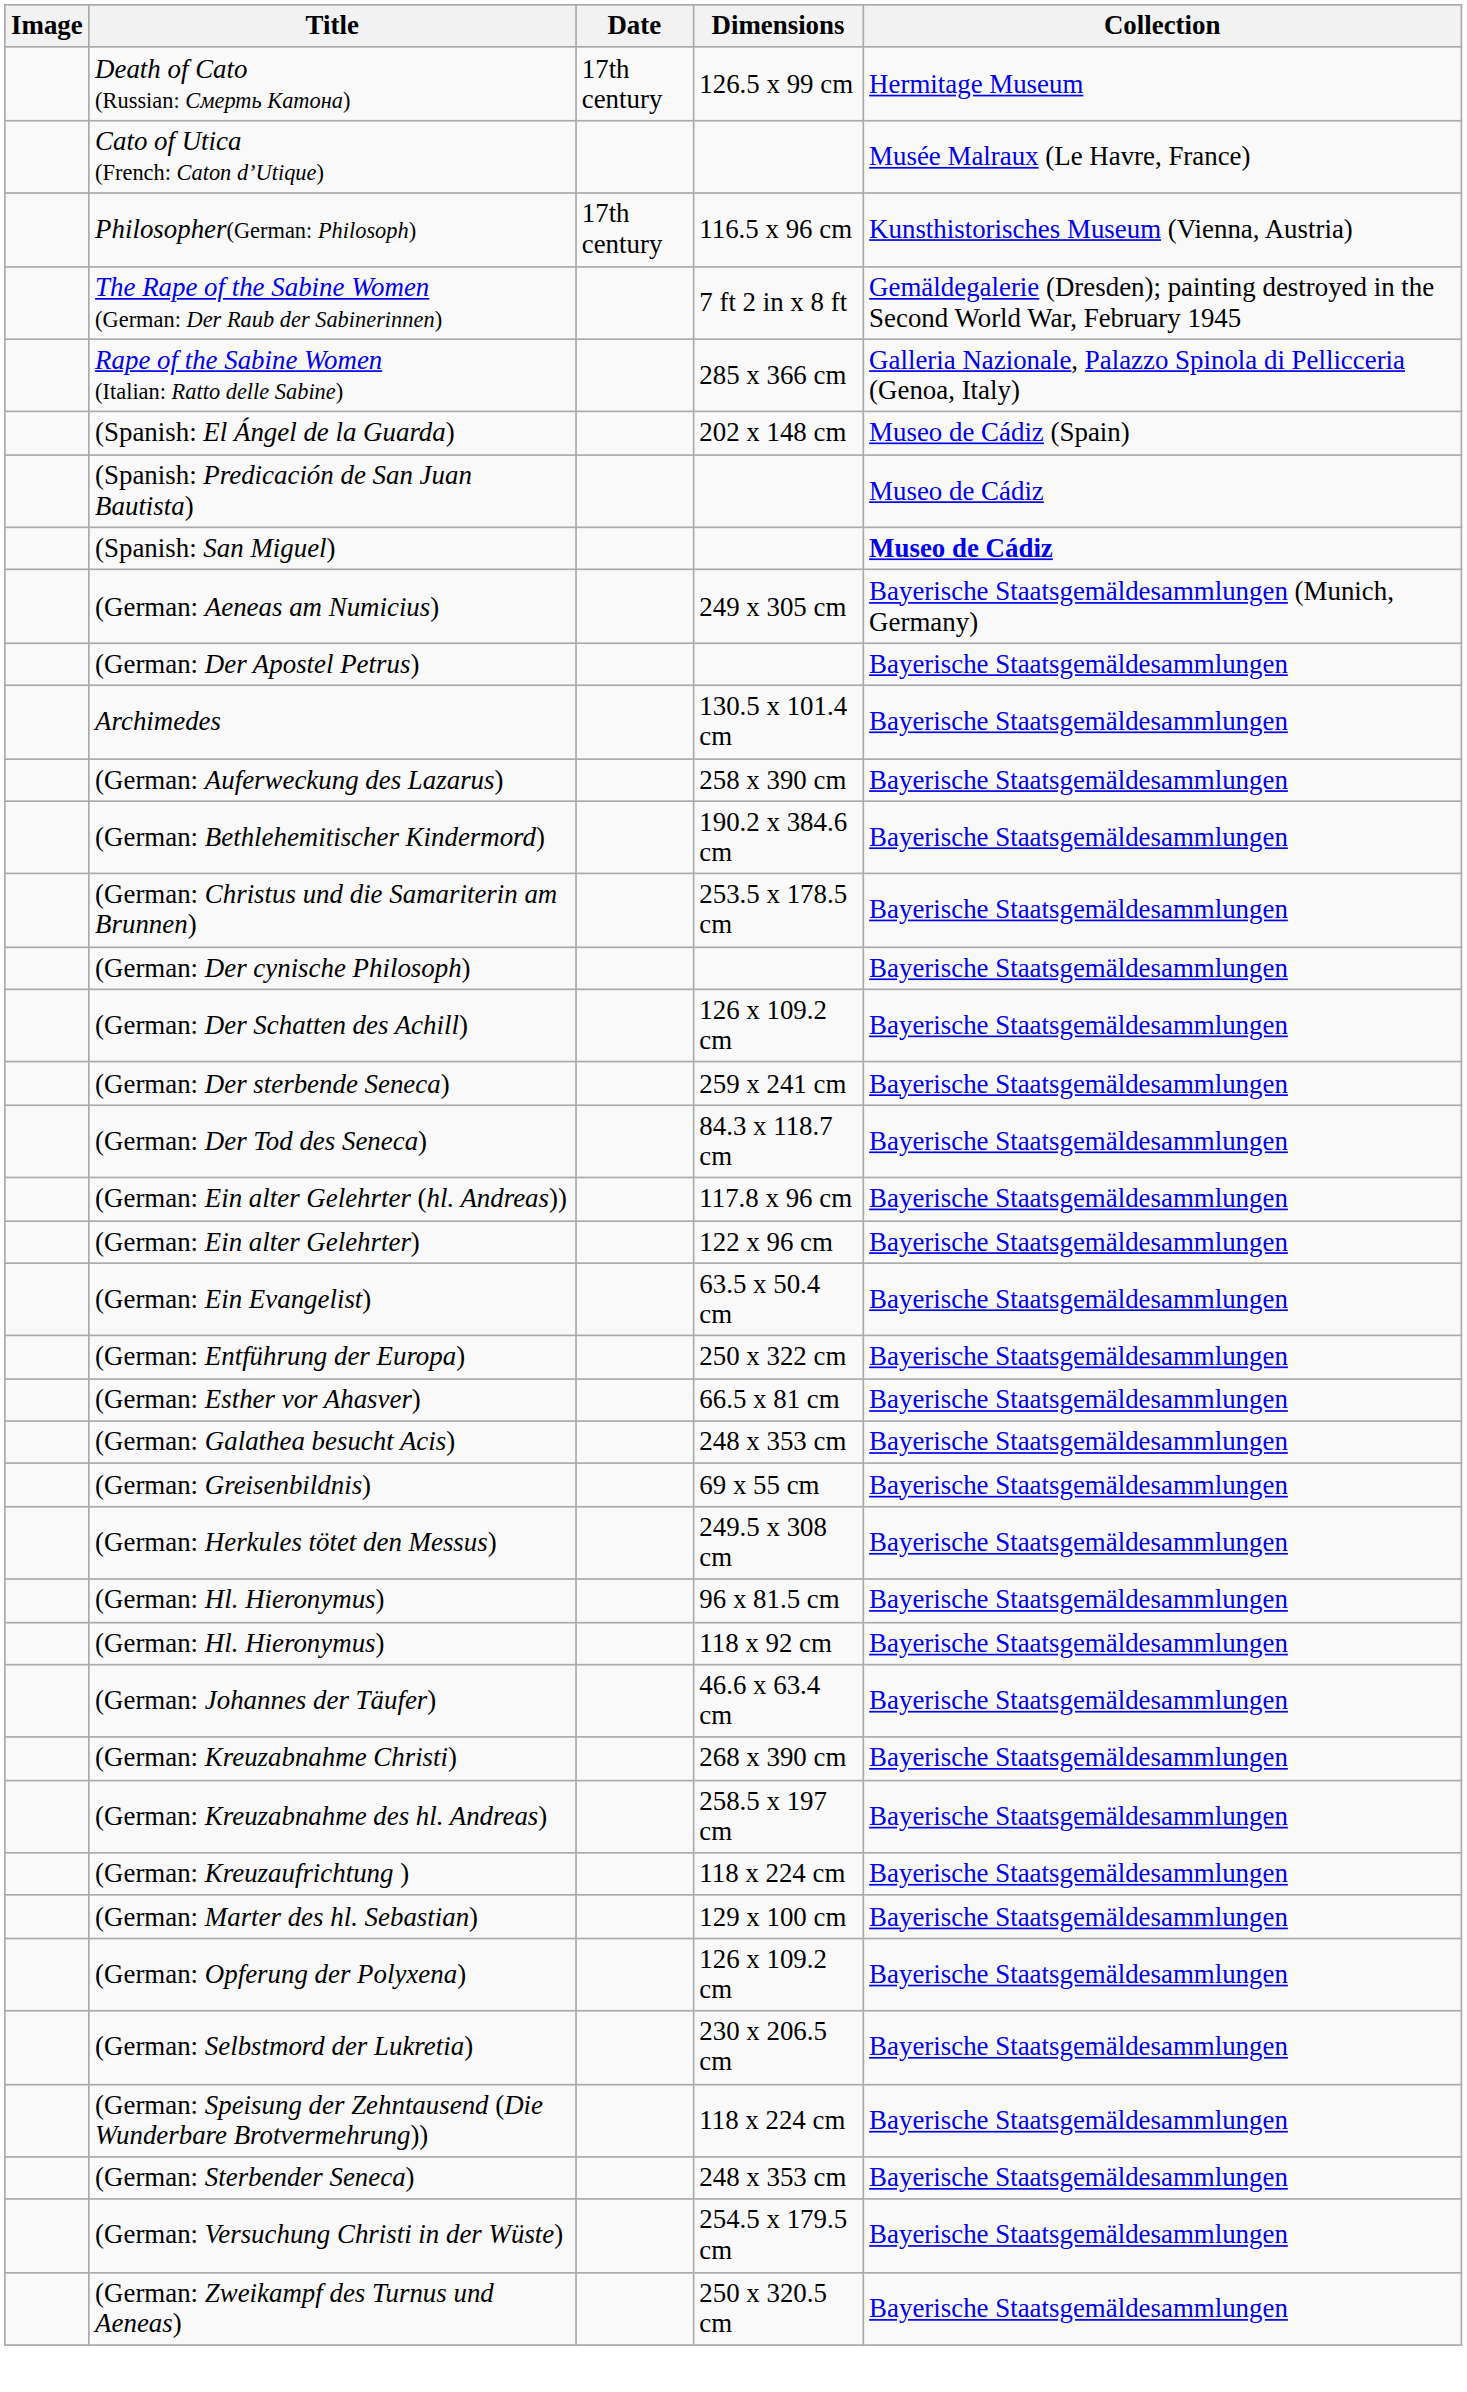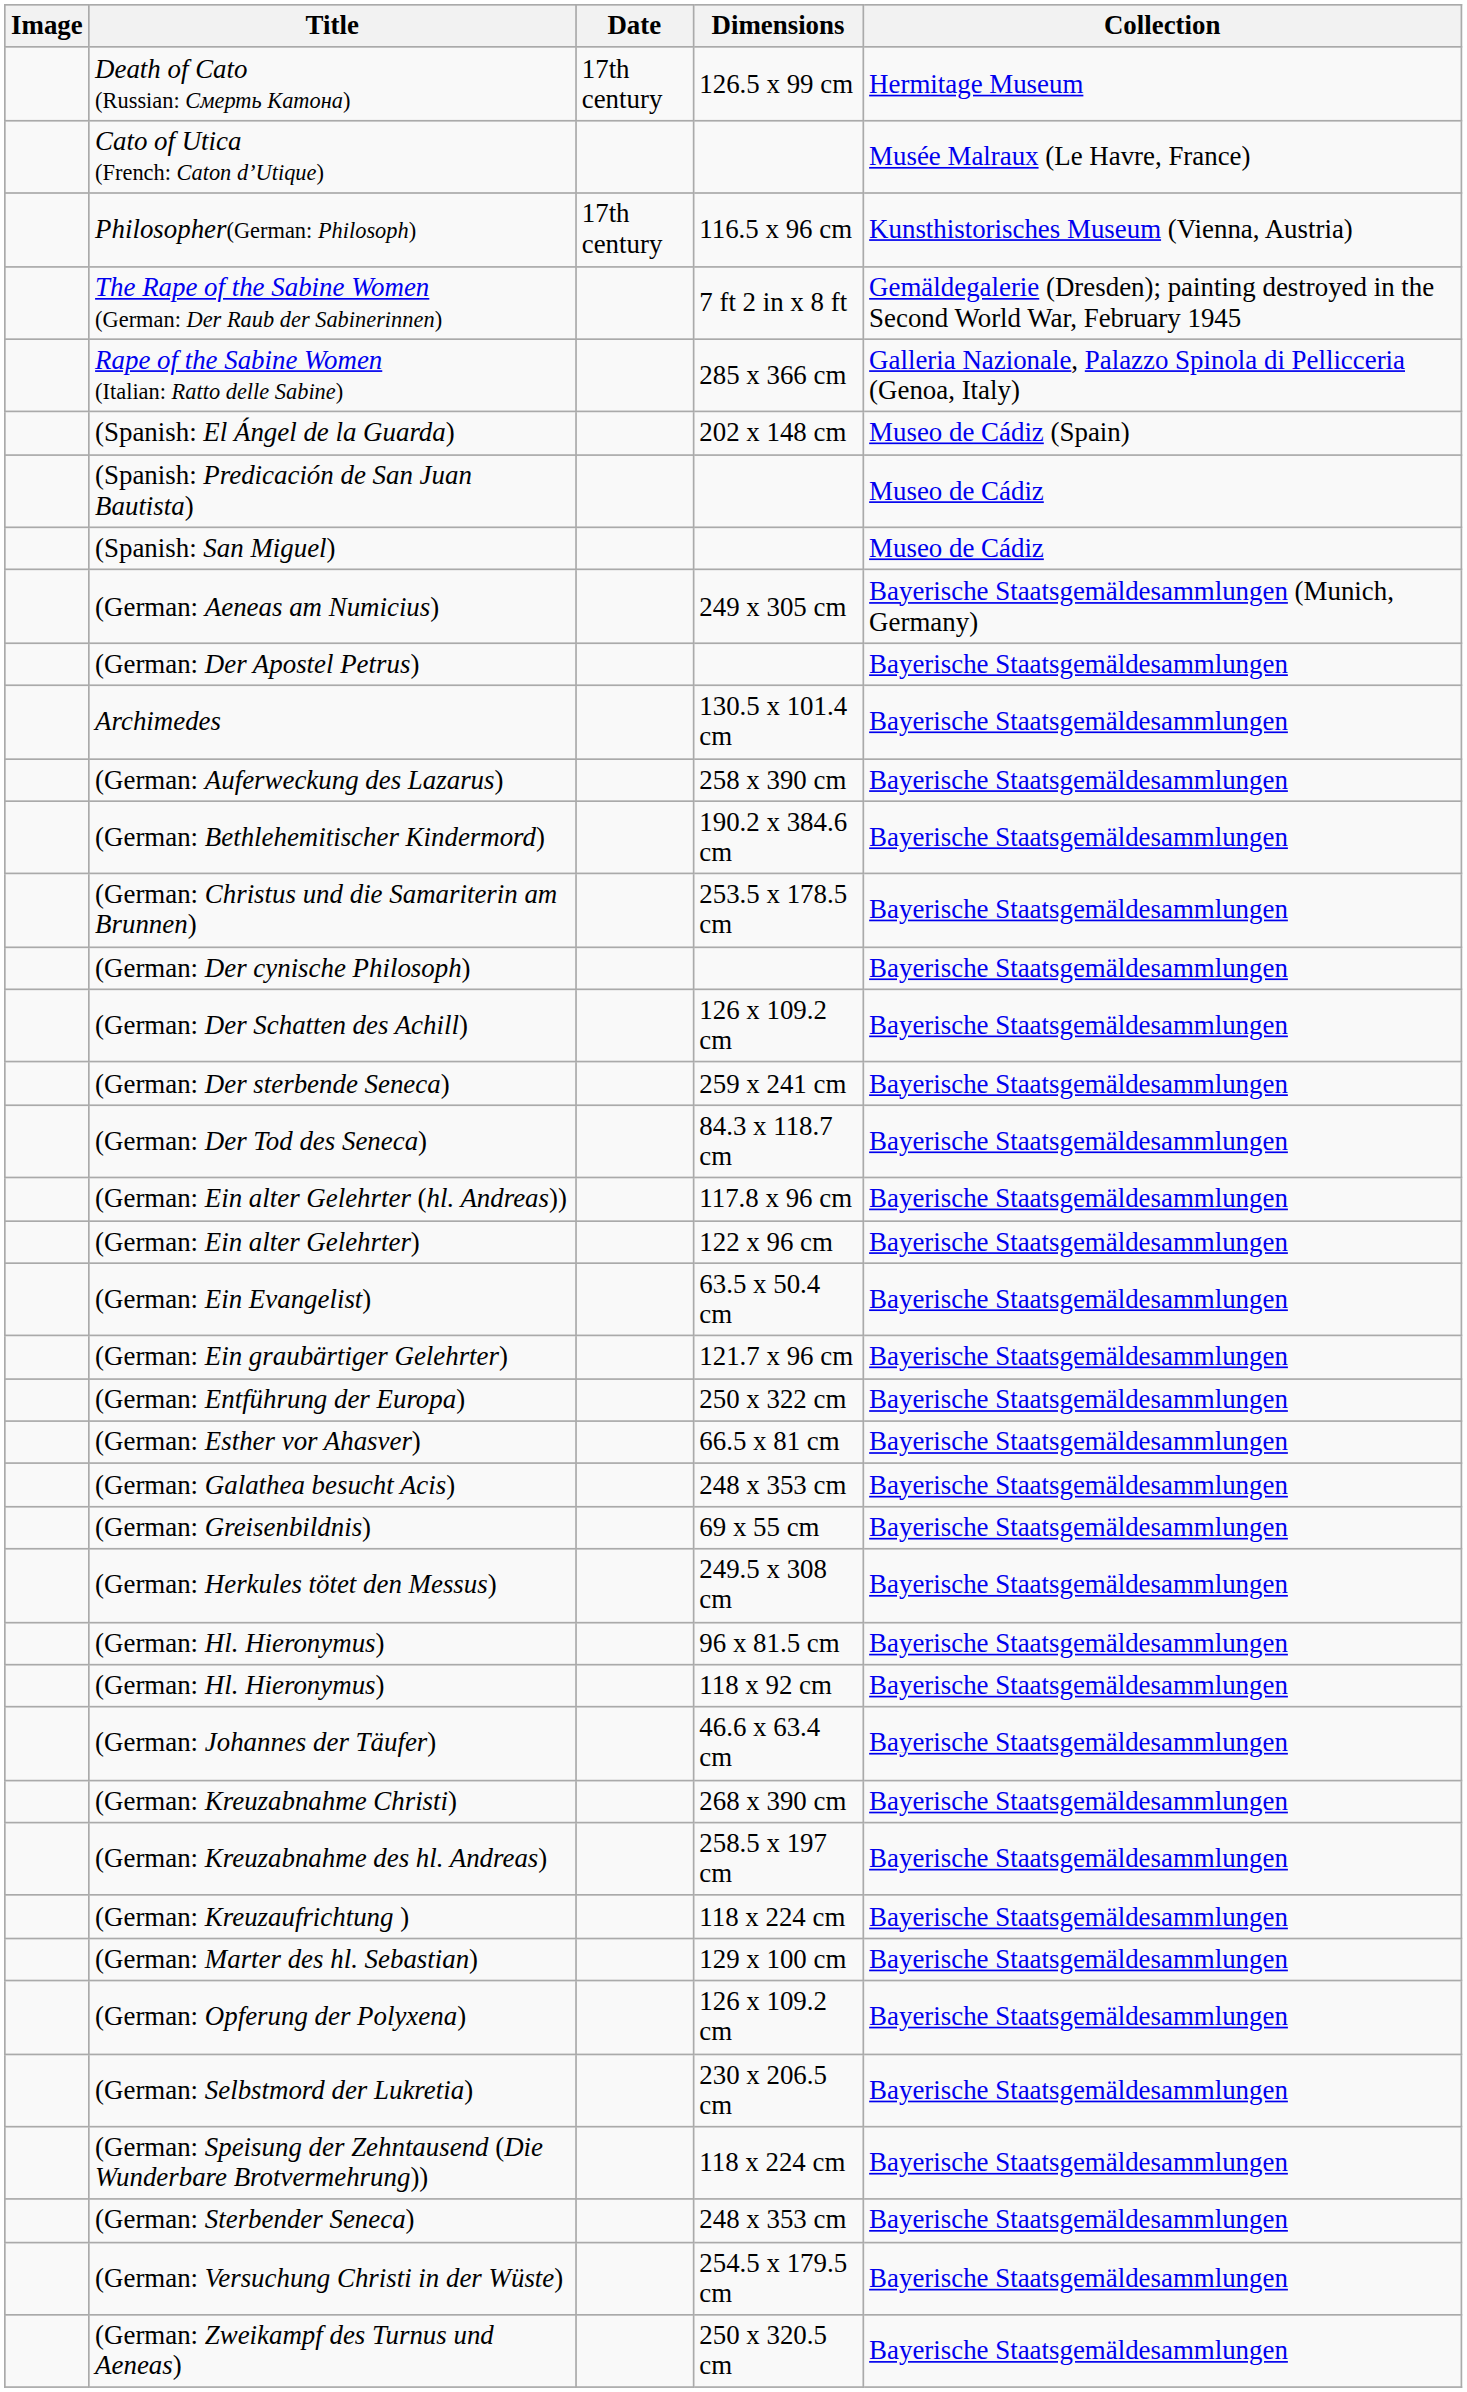 <table class="wikitable">
 <tr>
 <th>Image</th>
 <th>Title</th>
 <th>Date</th>
 <th>Dimensions</th>
 <th>Collection</th>
 </tr>
 <tr>
 <td></td>
 <td><em>Death of Cato</em> <br><small>(Russian: <em>Смерть Катона</em>)</small></td>
 <td>17th century</td>
 <td>126.5 х 99 cm</td>
 <td><a href='#'>Hermitage Museum</a></td>
 </tr>
 <tr>
 <td></td>
 <td><em>Cato of Utica</em><br><small>(French: <em>Caton d’Utique</em>)</small></td>
 <td></td>
 <td></td>
 <td><a href='#'>Musée Malraux</a> (Le Havre, France)</td>
 </tr>
 <tr>
 <td></td>
 <td><em>Philosopher</em><small>(German: <em>Philosoph</em>)</small></td>
 <td>17th century</td>
 <td>116.5 x 96 cm</td>
 <td><a href='#'>Kunsthistorisches Museum</a> (Vienna, Austria)</td>
 </tr>
 <tr>
 <td></td>
 <td><em><a href='#'>The Rape of the Sabine Women</a></em> <br><small>(German: <em>Der Raub der Sabinerinnen</em>)</small></td>
 <td></td>
 <td>7 ft 2 in x 8 ft</td>
 <td><a href='#'>Gemäldegalerie</a> (Dresden); painting destroyed in the Second World War, February 1945</td>
 </tr>
 <tr>
 <td></td>
 <td><em><a href='#'>Rape of the Sabine Women</a></em> <br><small>(Italian: <em>Ratto delle Sabine</em>)</small></td>
 <td></td>
 <td>285 x 366 cm</td>
 <td><a href='#'>Galleria Nazionale</a>, <a href='#'>Palazzo Spinola di Pellicceria</a> (Genoa, Italy)</td>
 </tr>
 <tr>
 <td></td>
 <td>(Spanish: <em>El Ángel de la Guarda</em>)</td>
 <td></td>
 <td>202 x 148 cm</td>
 <td><a href='#'>Museo de Cádiz</a> (Spain)</td>
 </tr>
 <tr>
 <td></td>
 <td>(Spanish: <em>Predicación de San Juan Bautista</em>)</td>
 <td></td>
 <td></td>
 <td><a href='#'>Museo de Cádiz</a></td>
 </tr>
 <tr>
 <td></td>
 <td>(Spanish: <em>San Miguel</em>)</td>
 <td></td>
 <td></td>
-<td><strong><a href='#'>Museo de Cádiz</a></strong></td>
+<td><a href='#'>Museo de Cádiz</a></td>
 </tr>
 <tr>
 <td></td>
 <td>(German: <em>Aeneas am Numicius</em>)</td>
 <td></td>
 <td>249 x 305 cm</td>
 <td><a href='#'>Bayerische Staatsgemäldesammlungen</a> (Munich, Germany)</td>
 </tr>
 <tr>
 <td></td>
 <td>(German: <em>Der Apostel Petrus</em>)</td>
 <td></td>
 <td></td>
 <td><a href='#'>Bayerische Staatsgemäldesammlungen</a></td>
 </tr>
 <tr>
 <td></td>
 <td><em>Archimedes</em></td>
 <td></td>
 <td>130.5 x 101.4 cm</td>
 <td><a href='#'>Bayerische Staatsgemäldesammlungen</a></td>
 </tr>
 <tr>
 <td></td>
 <td>(German: <em>Auferweckung des Lazarus</em>)</td>
 <td></td>
 <td>258 x 390 cm</td>
 <td><a href='#'>Bayerische Staatsgemäldesammlungen</a></td>
 </tr>
 <tr>
 <td></td>
 <td>(German: <em>Bethlehemitischer Kindermord</em>)</td>
 <td></td>
 <td>190.2 x 384.6 cm</td>
 <td><a href='#'>Bayerische Staatsgemäldesammlungen</a></td>
 </tr>
 <tr>
 <td></td>
 <td>(German: <em>Christus und die Samariterin am Brunnen</em>)</td>
 <td></td>
 <td>253.5 x 178.5 cm</td>
 <td><a href='#'>Bayerische Staatsgemäldesammlungen</a></td>
 </tr>
 <tr>
 <td></td>
 <td>(German: <em>Der cynische Philosoph</em>)</td>
 <td></td>
 <td></td>
 <td><a href='#'>Bayerische Staatsgemäldesammlungen</a></td>
 </tr>
 <tr>
 <td></td>
 <td>(German: <em>Der Schatten des Achill</em>)</td>
 <td></td>
 <td>126 x 109.2 cm</td>
 <td><a href='#'>Bayerische Staatsgemäldesammlungen</a></td>
 </tr>
 <tr>
 <td></td>
 <td>(German: <em>Der sterbende Seneca</em>)</td>
 <td></td>
 <td>259 x 241 cm</td>
 <td><a href='#'>Bayerische Staatsgemäldesammlungen</a></td>
 </tr>
 <tr>
 <td></td>
 <td>(German: <em>Der Tod des Seneca</em>)</td>
 <td></td>
 <td>84.3 x 118.7 cm</td>
 <td><a href='#'>Bayerische Staatsgemäldesammlungen</a></td>
 </tr>
 <tr>
 <td></td>
 <td>(German: <em>Ein alter Gelehrter</em> (<em>hl. Andreas</em>))</td>
 <td></td>
 <td>117.8 x 96 cm</td>
 <td><a href='#'>Bayerische Staatsgemäldesammlungen</a></td>
 </tr>
 <tr>
 <td></td>
 <td>(German: <em>Ein alter Gelehrter</em>)</td>
 <td></td>
 <td>122 x 96 cm</td>
 <td><a href='#'>Bayerische Staatsgemäldesammlungen</a></td>
 </tr>
 <tr>
 <td></td>
 <td>(German: <em>Ein Evangelist</em>)</td>
 <td></td>
 <td>63.5 x 50.4 cm</td>
+<td><a href='#'>Bayerische Staatsgemäldesammlungen</a></td>
+</tr>
+<tr>
+<td></td>
+<td>(German: <em>Ein graubärtiger Gelehrter</em>)</td>
+<td></td>
+<td>121.7 x 96 cm</td>
 <td><a href='#'>Bayerische Staatsgemäldesammlungen</a></td>
 </tr>
 <tr>
 <td></td>
 <td>(German: <em>Entführung der Europa</em>)</td>
 <td></td>
 <td>250 x 322 cm</td>
 <td><a href='#'>Bayerische Staatsgemäldesammlungen</a></td>
 </tr>
 <tr>
 <td></td>
 <td>(German: <em>Esther vor Ahasver</em>)</td>
 <td></td>
 <td>66.5 x 81 cm</td>
 <td><a href='#'>Bayerische Staatsgemäldesammlungen</a></td>
 </tr>
 <tr>
 <td></td>
 <td>(German: <em>Galathea besucht Acis</em>)</td>
 <td></td>
 <td>248 x 353 cm</td>
 <td><a href='#'>Bayerische Staatsgemäldesammlungen</a></td>
 </tr>
 <tr>
 <td></td>
 <td>(German: <em>Greisenbildnis</em>)</td>
 <td></td>
 <td>69 x 55 cm</td>
 <td><a href='#'>Bayerische Staatsgemäldesammlungen</a></td>
 </tr>
 <tr>
 <td></td>
 <td>(German: <em>Herkules tötet den Messus</em>)</td>
 <td></td>
 <td>249.5 x 308 cm</td>
 <td><a href='#'>Bayerische Staatsgemäldesammlungen</a></td>
 </tr>
 <tr>
 <td></td>
 <td>(German: <em>Hl. Hieronymus</em>)</td>
 <td></td>
 <td>96 x 81.5 cm</td>
 <td><a href='#'>Bayerische Staatsgemäldesammlungen</a></td>
 </tr>
 <tr>
 <td></td>
 <td>(German: <em>Hl. Hieronymus</em>)</td>
 <td></td>
 <td>118 x 92 cm</td>
 <td><a href='#'>Bayerische Staatsgemäldesammlungen</a></td>
 </tr>
 <tr>
 <td></td>
 <td>(German: <em>Johannes der Täufer</em>)</td>
 <td></td>
 <td>46.6 x 63.4 cm</td>
 <td><a href='#'>Bayerische Staatsgemäldesammlungen</a></td>
 </tr>
 <tr>
 <td></td>
 <td>(German: <em>Kreuzabnahme Christi</em>)</td>
 <td></td>
 <td>268 x 390 cm</td>
 <td><a href='#'>Bayerische Staatsgemäldesammlungen</a></td>
 </tr>
 <tr>
 <td></td>
 <td>(German: <em>Kreuzabnahme des hl. Andreas</em>)</td>
 <td></td>
 <td>258.5 x 197 cm</td>
 <td><a href='#'>Bayerische Staatsgemäldesammlungen</a></td>
 </tr>
 <tr>
 <td></td>
 <td>(German: <em>Kreuzaufrichtung</em> )</td>
 <td></td>
 <td>118 x 224 cm</td>
 <td><a href='#'>Bayerische Staatsgemäldesammlungen</a></td>
 </tr>
 <tr>
 <td></td>
 <td>(German: <em>Marter des hl. Sebastian</em>)</td>
 <td></td>
 <td>129 x 100 cm</td>
 <td><a href='#'>Bayerische Staatsgemäldesammlungen</a></td>
 </tr>
 <tr>
 <td></td>
 <td>(German: <em>Opferung der Polyxena</em>)</td>
 <td></td>
 <td>126 x 109.2 cm</td>
 <td><a href='#'>Bayerische Staatsgemäldesammlungen</a></td>
 </tr>
 <tr>
 <td></td>
 <td>(German: <em>Selbstmord der Lukretia</em>)</td>
 <td></td>
 <td>230 x 206.5 cm</td>
 <td><a href='#'>Bayerische Staatsgemäldesammlungen</a></td>
 </tr>
 <tr>
 <td></td>
 <td>(German: <em>Speisung der Zehntausend</em> (<em>Die Wunderbare Brotvermehrung</em>))</td>
 <td></td>
 <td>118 x 224 cm</td>
 <td><a href='#'>Bayerische Staatsgemäldesammlungen</a></td>
 </tr>
 <tr>
 <td></td>
 <td>(German: <em>Sterbender Seneca</em>)</td>
 <td></td>
 <td>248 x 353 cm</td>
 <td><a href='#'>Bayerische Staatsgemäldesammlungen</a></td>
 </tr>
 <tr>
 <td></td>
 <td>(German: <em>Versuchung Christi in der Wüste</em>)</td>
 <td></td>
 <td>254.5 x 179.5 cm</td>
 <td><a href='#'>Bayerische Staatsgemäldesammlungen</a></td>
 </tr>
 <tr>
 <td></td>
 <td>(German: <em>Zweikampf des Turnus und Aeneas</em>)</td>
 <td></td>
 <td>250 x 320.5 cm</td>
 <td><a href='#'>Bayerische Staatsgemäldesammlungen</a></td>
 </tr>
 </table>
